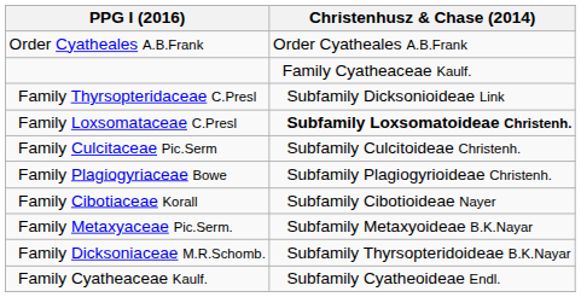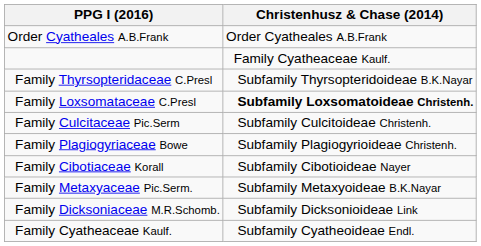 <table class="wikitable">
 <tr>
 <th>PPG I (2016)</th>
 <th>Christenhusz & Chase (2014)</th>
 </tr>
 <tr>
 <td>Order <a href='#'>Cyatheales</a> <small>A.B.Frank</small></td>
 <td>Order Cyatheales <small>A.B.Frank</small></td>
 </tr>
 <tr>
 <td></td>
 <td>  Family Cyatheaceae <small>Kaulf.</small></td>
 </tr>
 <tr>
 <td>  Family <a href='#'>Thyrsopteridaceae</a> <small>C.Presl</small></td>
-<td>   Subfamily Dicksonioideae <small>Link</small></td>
+<td>   Subfamily Thyrsopteridoideae <small>B.K.Nayar</small></td>
 </tr>
 <tr>
 <td>  Family <a href='#'>Loxsomataceae</a> <small>C.Presl</small></td>
 <td><strong>   Subfamily Loxsomatoideae <small>Christenh.</small></strong></td>
 </tr>
 <tr>
 <td>  Family <a href='#'>Culcitaceae</a> <small>Pic.Serm</small></td>
 <td>   Subfamily Culcitoideae <small>Christenh.</small></td>
 </tr>
 <tr>
 <td>  Family <a href='#'>Plagiogyriaceae</a> <small>Bowe</small></td>
 <td>   Subfamily Plagiogyrioideae <small>Christenh.</small></td>
 </tr>
 <tr>
 <td>  Family <a href='#'>Cibotiaceae</a> <small>Korall</small></td>
 <td>   Subfamily Cibotioideae <small>Nayer</small></td>
 </tr>
 <tr>
 <td>  Family <a href='#'>Metaxyaceae</a> <small>Pic.Serm.</small></td>
 <td>   Subfamily Metaxyoideae <small>B.K.Nayar</small></td>
 </tr>
 <tr>
 <td>  Family <a href='#'>Dicksoniaceae</a> <small>M.R.Schomb.</small></td>
-<td>   Subfamily Thyrsopteridoideae <small>B.K.Nayar</small></td>
+<td>   Subfamily Dicksonioideae <small>Link</small></td>
 </tr>
 <tr>
 <td>  Family Cyatheaceae <small>Kaulf.</small></td>
 <td>   Subfamily Cyatheoideae <small>Endl.</small></td>
 </tr>
 </table>
